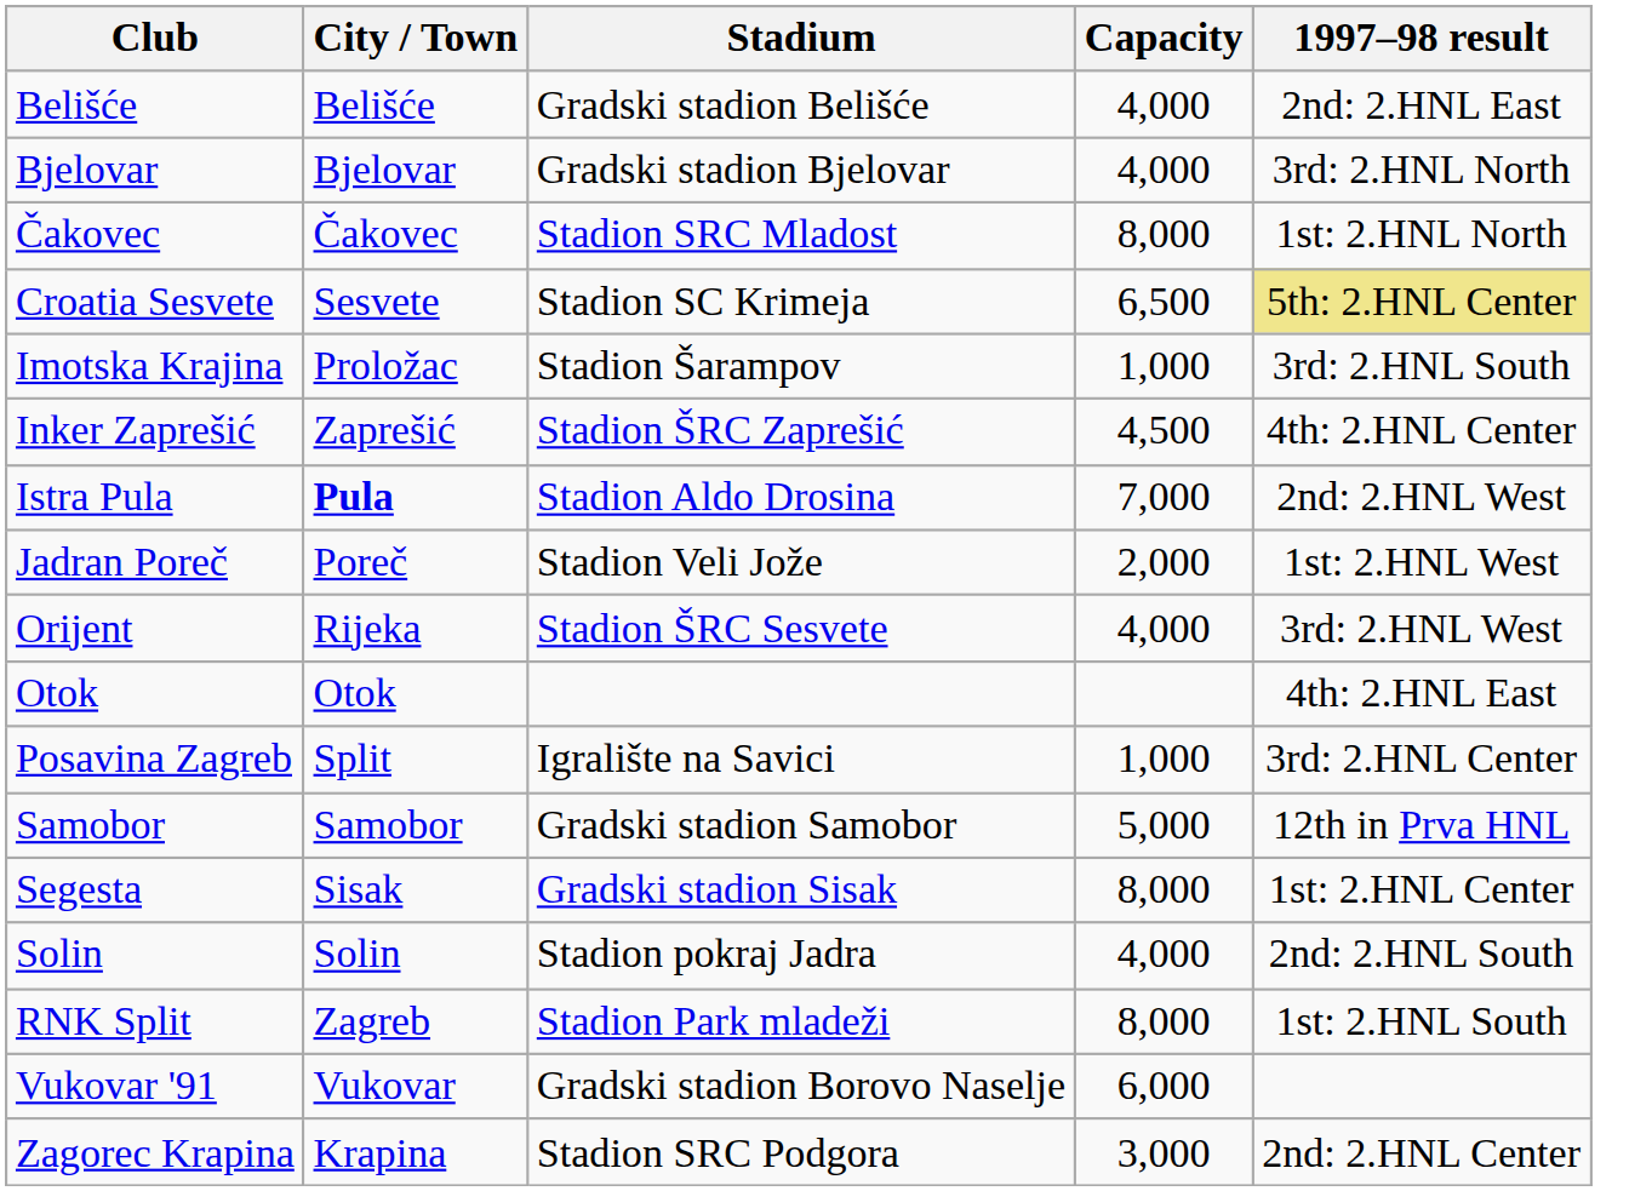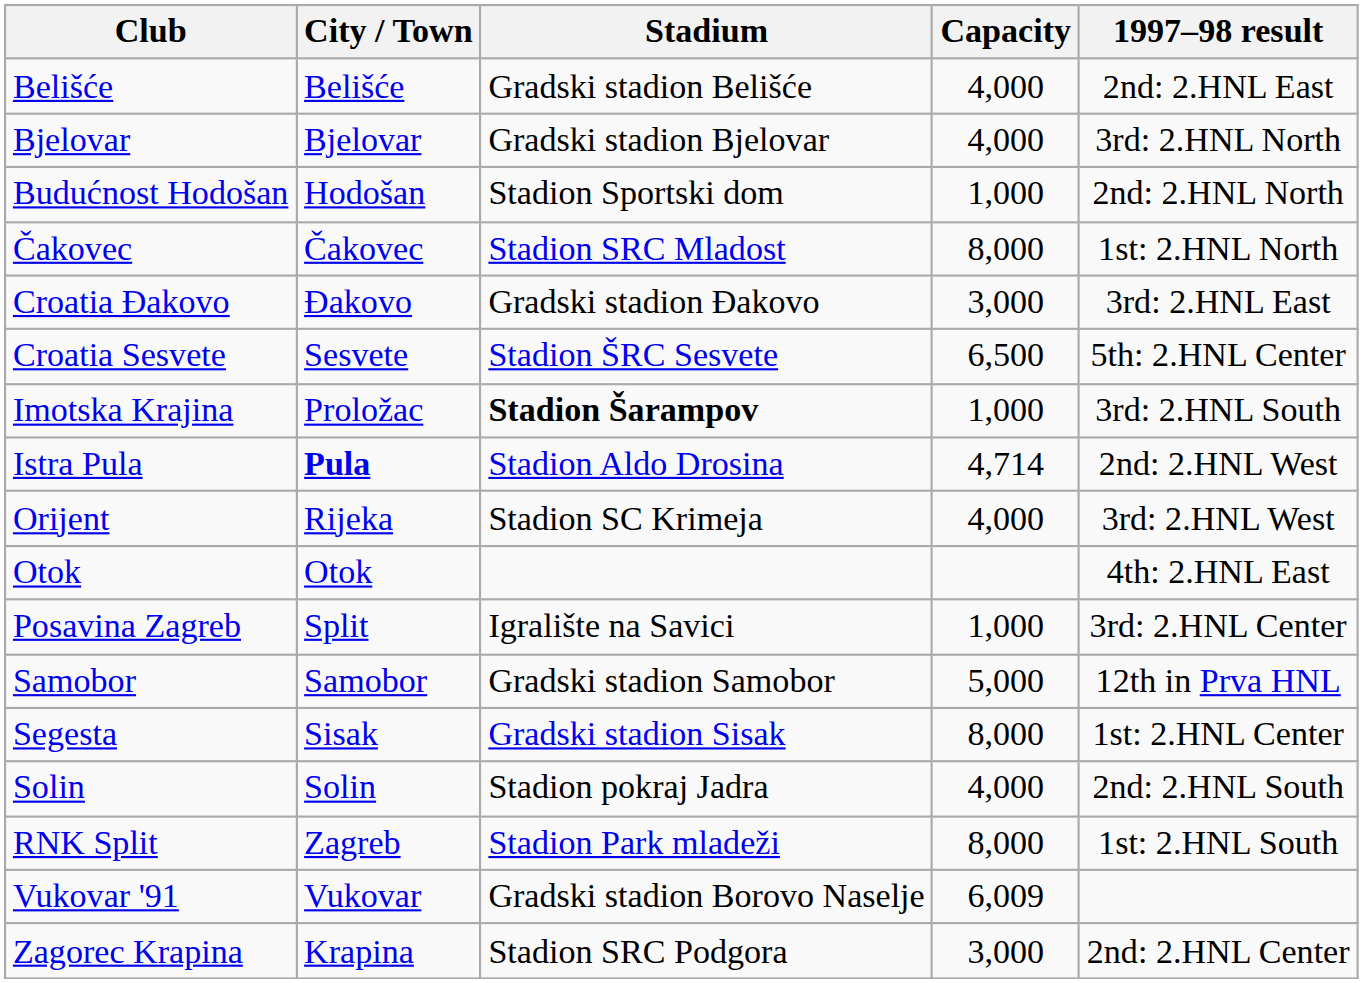 <table class="wikitable sortable">
 <tr>
 <th>Club</th>
 <th>City / Town</th>
 <th>Stadium</th>
 <th>Capacity</th>
 <th>1997–98 result</th>
 </tr>
 <tr>
 <td><a href='#'>Belišće</a></td>
 <td><a href='#'>Belišće</a></td>
 <td>Gradski stadion Belišće</td>
 <td align="center">4,000</td>
 <td align="center">2nd: 2.HNL East</td>
 </tr>
 <tr>
 <td><a href='#'>Bjelovar</a></td>
 <td><a href='#'>Bjelovar</a></td>
 <td>Gradski stadion Bjelovar</td>
 <td align="center">4,000</td>
 <td align="center">3rd: 2.HNL North</td>
 </tr>
 <tr>
+<td><a href='#'>Budućnost Hodošan</a></td>
+<td><a href='#'>Hodošan</a></td>
+<td>Stadion Sportski dom</td>
+<td align="center">1,000</td>
+<td align="center">2nd: 2.HNL North</td>
+</tr>
+<tr>
 <td><a href='#'>Čakovec</a></td>
 <td><a href='#'>Čakovec</a></td>
 <td><a href='#'>Stadion SRC Mladost</a></td>
 <td align="center">8,000</td>
 <td align="center">1st: 2.HNL North</td>
 </tr>
 <tr>
+<td><a href='#'>Croatia Đakovo</a></td>
+<td><a href='#'>Đakovo</a></td>
+<td>Gradski stadion Đakovo</td>
+<td align="center">3,000</td>
+<td align="center">3rd: 2.HNL East</td>
+</tr>
+<tr>
 <td><a href='#'>Croatia Sesvete</a></td>
 <td><a href='#'>Sesvete</a></td>
-<td>Stadion SC Krimeja</td>
+<td><a href='#'>Stadion ŠRC Sesvete</a></td>
 <td align="center">6,500</td>
-<td align="center" style="background: khaki;">5th: 2.HNL Center</td>
+<td align="center">5th: 2.HNL Center</td>
 </tr>
 <tr>
 <td><a href='#'>Imotska Krajina</a></td>
 <td><a href='#'>Proložac</a></td>
-<td>Stadion Šarampov</td>
+<td><strong>Stadion Šarampov</strong></td>
 <td align="center">1,000</td>
 <td align="center">3rd: 2.HNL South</td>
-</tr>
-<tr>
-<td><a href='#'>Inker Zaprešić</a></td>
-<td><a href='#'>Zaprešić</a></td>
-<td><a href='#'>Stadion ŠRC Zaprešić</a></td>
-<td align="center">4,500</td>
-<td align="center">4th: 2.HNL Center</td>
 </tr>
 <tr>
 <td><a href='#'>Istra Pula</a></td>
 <td><strong><a href='#'>Pula</a></strong></td>
 <td><a href='#'>Stadion Aldo Drosina</a></td>
-<td align="center">7,000</td>
+<td align="center">4,714</td>
 <td align="center">2nd: 2.HNL West</td>
-</tr>
-<tr>
-<td><a href='#'>Jadran Poreč</a></td>
-<td><a href='#'>Poreč</a></td>
-<td>Stadion Veli Jože</td>
-<td align="center">2,000</td>
-<td align="center">1st: 2.HNL West</td>
 </tr>
 <tr>
 <td><a href='#'>Orijent</a></td>
 <td><a href='#'>Rijeka</a></td>
-<td><a href='#'>Stadion ŠRC Sesvete</a></td>
+<td>Stadion SC Krimeja</td>
 <td align="center">4,000</td>
 <td align="center">3rd: 2.HNL West</td>
 </tr>
 <tr>
 <td><a href='#'>Otok</a></td>
 <td><a href='#'>Otok</a></td>
 <td></td>
 <td align="center"></td>
 <td align="center">4th: 2.HNL East</td>
 </tr>
 <tr>
 <td><a href='#'>Posavina Zagreb</a></td>
 <td><a href='#'>Split</a></td>
 <td>Igralište na Savici</td>
 <td align="center">1,000</td>
 <td align="center">3rd: 2.HNL Center</td>
 </tr>
 <tr>
 <td><a href='#'>Samobor</a></td>
 <td><a href='#'>Samobor</a></td>
 <td>Gradski stadion Samobor</td>
 <td align="center">5,000</td>
 <td align="center">12th in <a href='#'>Prva HNL</a></td>
 </tr>
 <tr>
 <td><a href='#'>Segesta</a></td>
 <td><a href='#'>Sisak</a></td>
 <td><a href='#'>Gradski stadion Sisak</a></td>
 <td align="center">8,000</td>
 <td align="center">1st: 2.HNL Center</td>
 </tr>
 <tr>
 <td><a href='#'>Solin</a></td>
 <td><a href='#'>Solin</a></td>
 <td>Stadion pokraj Jadra</td>
 <td align="center">4,000</td>
 <td align="center">2nd: 2.HNL South</td>
 </tr>
 <tr>
 <td><a href='#'>RNK Split</a></td>
 <td><a href='#'>Zagreb</a></td>
 <td><a href='#'>Stadion Park mladeži</a></td>
 <td align="center">8,000</td>
 <td align="center">1st: 2.HNL South</td>
 </tr>
 <tr>
 <td><a href='#'>Vukovar '91</a></td>
 <td><a href='#'>Vukovar</a></td>
 <td>Gradski stadion Borovo Naselje</td>
-<td align="center">6,000</td>
+<td align="center">6,009</td>
 <td align="center"></td>
 </tr>
 <tr>
 <td><a href='#'>Zagorec Krapina</a></td>
 <td><a href='#'>Krapina</a></td>
 <td>Stadion SRC Podgora</td>
 <td align="center">3,000</td>
 <td align="center">2nd: 2.HNL Center</td>
 </tr>
 </table>
